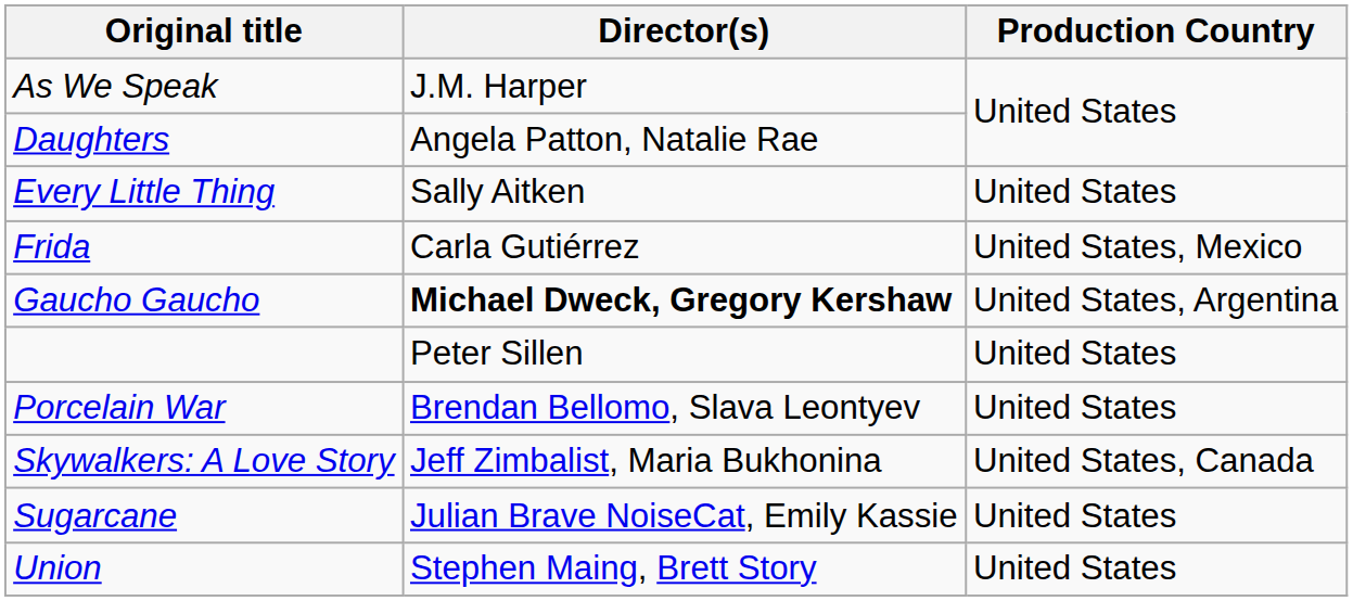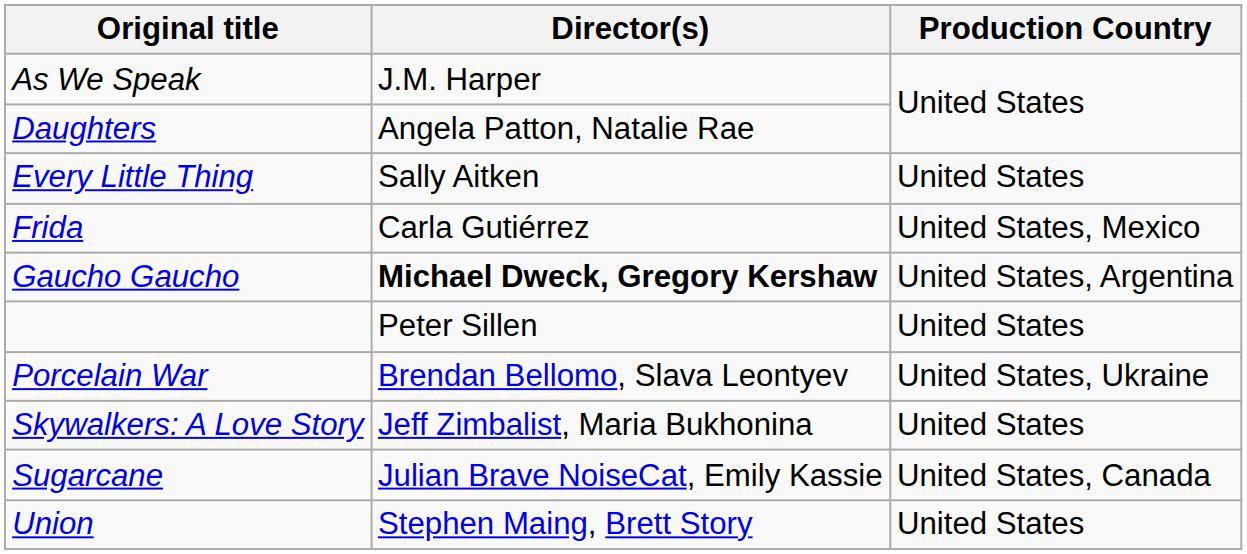 <table class="wikitable plainrowheaders" style="margin-bottom:4px">
 <tr>
 <th scope="col">Original title</th>
 <th scope="col">Director(s)</th>
 <th scope="col">Production Country</th>
 </tr>
 <tr>
 <td scope="row"><em>As We Speak</em></td>
 <td>J.M. Harper</td>
 <td rowspan="2">United States</td>
 </tr>
 <tr>
 <td scope="row"><em><a href='#'>Daughters</a></em></td>
 <td>Angela Patton, Natalie Rae</td>
 </tr>
 <tr>
 <td scope="row"><em><a href='#'>Every Little Thing</a></em></td>
 <td>Sally Aitken</td>
 <td>United States</td>
 </tr>
 <tr>
 <td scope="row"><em><a href='#'>Frida</a></em></td>
 <td>Carla Gutiérrez</td>
 <td>United States, Mexico</td>
 </tr>
 <tr>
 <td scope="row"><em><a href='#'>Gaucho Gaucho</a></em></td>
 <td><strong>Michael Dweck, Gregory Kershaw</strong></td>
 <td>United States, Argentina</td>
 </tr>
 <tr>
 <td scope="row"></td>
 <td>Peter Sillen</td>
 <td>United States</td>
 </tr>
 <tr>
 <td scope="row"><em><a href='#'>Porcelain War</a></em></td>
 <td><a href='#'>Brendan Bellomo</a>, Slava Leontyev</td>
-<td>United States</td>
+<td>United States, Ukraine</td>
 </tr>
 <tr>
 <td scope="row"><em><a href='#'>Skywalkers: A Love Story</a></em></td>
 <td><a href='#'>Jeff Zimbalist</a>, Maria Bukhonina</td>
-<td>United States, Canada</td>
+<td>United States</td>
 </tr>
 <tr>
 <td scope="row"><em><a href='#'>Sugarcane</a></em></td>
 <td><a href='#'>Julian Brave NoiseCat</a>, Emily Kassie</td>
-<td>United States</td>
+<td>United States, Canada</td>
 </tr>
 <tr>
 <td scope="row"><em><a href='#'>Union</a></em></td>
 <td><a href='#'>Stephen Maing</a>, <a href='#'>Brett Story</a></td>
 <td>United States</td>
 </tr>
 </table>
